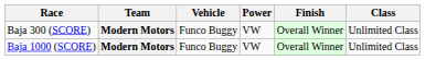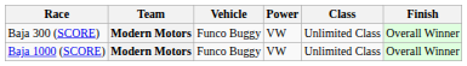 <table class="wikitable">
 <tr>
 <th>Race</th>
 <th>Team</th>
 <th>Vehicle</th>
 <th>Power</th>
+<th>Class</th>
 <th>Finish</th>
-<th>Class</th>
 </tr>
 <tr>
 <td>Baja 300 (<a href='#'>SCORE</a>)</td>
 <th>Modern Motors</th>
 <td>Funco Buggy</td>
 <td>VW</td>
+<td align=center>Unlimited Class</td>
 <td align=center style="background:#DFFFDF;">Overall Winner</td>
-<td align=center>Unlimited Class</td>
 </tr>
 <tr>
 <td><a href='#'>Baja 1000</a> (<a href='#'>SCORE</a>)</td>
 <th>Modern Motors</th>
 <td>Funco Buggy</td>
 <td>VW</td>
+<td align=center>Unlimited Class</td>
 <td align=center style="background:#DFFFDF;">Overall Winner</td>
-<td align=center>Unlimited Class</td>
 </tr>
 </table>
